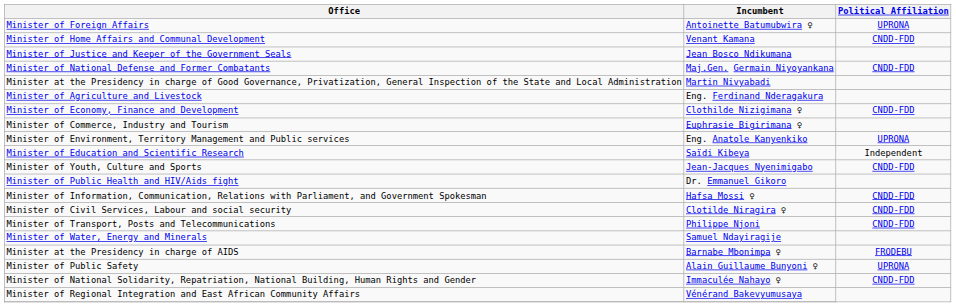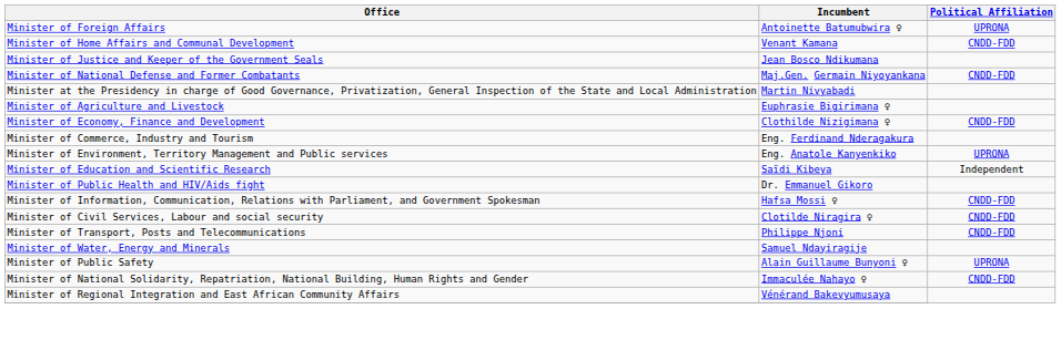 <table class="wikitable" style="font-size: 95%;">
 <tr>
 <th scope="col">Office</th>
 <th scope="col">Incumbent</th>
 <th scope="col"><a href='#'>Political Affiliation</a></th>
 </tr>
 <tr>
 <td align="left"><a href='#'>Minister of Foreign Affairs</a></td>
 <td align="left"><a href='#'>Antoinette Batumubwira</a> ♀</td>
 <td align="center"><a href='#'>UPRONA</a></td>
 </tr>
 <tr>
 <td align="left"><a href='#'>Minister of Home Affairs and Communal Development</a></td>
 <td align="left"><a href='#'>Venant Kamana</a></td>
 <td align="center"><a href='#'>CNDD-FDD</a></td>
 </tr>
 <tr>
 <td align="left"><a href='#'>Minister of Justice and Keeper of the Government Seals</a></td>
 <td align="left"><a href='#'>Jean Bosco Ndikumana</a></td>
 <td align="center"></td>
 </tr>
 <tr>
 <td align="left"><a href='#'>Minister of National Defense and Former Combatants</a></td>
 <td align="left"><a href='#'>Maj.Gen.</a> <a href='#'>Germain Niyoyankana</a></td>
 <td align="center"><a href='#'>CNDD-FDD</a></td>
 </tr>
 <tr>
 <td align="left">Minister at the Presidency in charge of Good Governance, Privatization, General Inspection of the State and Local Administration</td>
 <td align="left"><a href='#'>Martin Nivyabadi</a></td>
 <td align="center"></td>
 </tr>
 <tr>
 <td align="left"><a href='#'>Minister of Agriculture and Livestock</a></td>
-<td align="left">Eng. <a href='#'>Ferdinand Nderagakura</a></td>
+<td align="left"><a href='#'>Euphrasie Bigirimana</a> ♀</td>
 <td align="center"></td>
 </tr>
 <tr>
 <td align="left"><a href='#'>Minister of Economy, Finance and Development</a></td>
 <td align="left"><a href='#'>Clothilde Nizigimana</a> ♀</td>
 <td align="center"><a href='#'>CNDD-FDD</a></td>
 </tr>
 <tr>
 <td align="left">Minister of Commerce, Industry and Tourism</td>
-<td align="left"><a href='#'>Euphrasie Bigirimana</a> ♀</td>
+<td align="left">Eng. <a href='#'>Ferdinand Nderagakura</a></td>
 <td align="center"></td>
 </tr>
 <tr>
 <td align="left">Minister of Environment, Territory Management and Public services</td>
 <td align="left">Eng. <a href='#'>Anatole Kanyenkiko</a></td>
 <td align="center"><a href='#'>UPRONA</a></td>
 </tr>
 <tr>
 <td align="left"><a href='#'>Minister of Education and Scientific Research</a></td>
 <td align="left"><a href='#'>Saïdi Kibeya</a></td>
 <td align="center">Independent</td>
-</tr>
-<tr>
-<td align="left">Minister of Youth, Culture and Sports</td>
-<td align="left"><a href='#'>Jean-Jacques Nyenimigabo</a></td>
-<td align="center"><a href='#'>CNDD-FDD</a></td>
 </tr>
 <tr>
 <td align="left"><a href='#'>Minister of Public Health and HIV/Aids fight</a></td>
 <td align="left">Dr. <a href='#'>Emmanuel Gikoro</a></td>
 <td align="center"></td>
 </tr>
 <tr>
 <td align="left">Minister of Information, Communication, Relations with Parliament, and Government Spokesman</td>
 <td align="left"><a href='#'>Hafsa Mossi</a> ♀</td>
 <td align="center"><a href='#'>CNDD-FDD</a></td>
 </tr>
 <tr>
 <td align="left">Minister of Civil Services,  Labour and social security</td>
 <td align="left"><a href='#'>Clotilde Niragira</a> ♀</td>
 <td align="center"><a href='#'>CNDD-FDD</a></td>
 </tr>
 <tr>
 <td align="left">Minister of Transport, Posts and Telecommunications</td>
 <td align="left"><a href='#'>Philippe Njoni</a></td>
 <td align="center"><a href='#'>CNDD-FDD</a></td>
 </tr>
 <tr>
 <td align="left"><a href='#'>Minister of Water, Energy and Minerals</a></td>
 <td align="left"><a href='#'>Samuel Ndayiragije</a></td>
 <td align="center"></td>
 </tr>
 <tr>
-<td align="left">Minister at the Presidency in charge of AIDS</td>
-<td align="left"><a href='#'>Barnabe Mbonimpa</a> ♀</td>
-<td align="center"><a href='#'>FRODEBU</a></td>
-</tr>
-<tr>
 <td align="left">Minister of Public Safety</td>
 <td align="left"><a href='#'>Alain Guillaume Bunyoni</a> ♀</td>
 <td align="center"><a href='#'>UPRONA</a></td>
 </tr>
 <tr>
 <td align="left">Minister of National Solidarity, Repatriation, National Building, Human Rights and Gender</td>
 <td align="left"><a href='#'>Immaculée Nahayo</a> ♀</td>
 <td align="center"><a href='#'>CNDD-FDD</a></td>
 </tr>
 <tr>
 <td align="left">Minister of Regional Integration and East African Community Affairs</td>
 <td align="left"><a href='#'>Vénérand Bakevyumusaya</a></td>
 </tr>
 <tr>
 </tr>
 </table>
